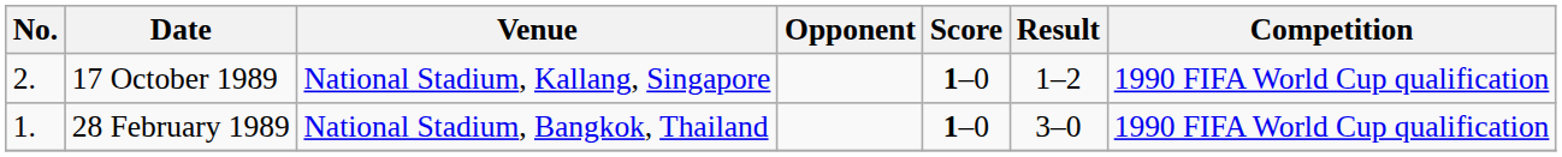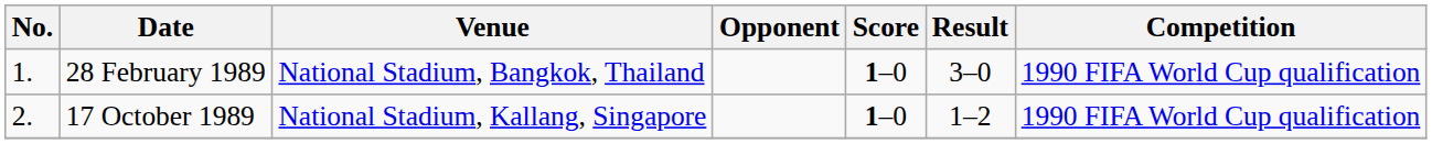 <table class="wikitable">
 <tr>
 <th>No.</th>
 <th>Date</th>
 <th>Venue</th>
 <th>Opponent</th>
 <th>Score</th>
 <th>Result</th>
 <th>Competition</th>
 </tr>
 <tr>
+<td>1.</td>
+<td>28 February 1989</td>
+<td><a href='#'>National Stadium</a>, <a href='#'>Bangkok</a>, <a href='#'>Thailand</a></td>
+<td></td>
+<td align=center><strong>1</strong>–0</td>
+<td align=center>3–0</td>
+<td><a href='#'>1990 FIFA World Cup qualification</a></td>
+</tr>
+<tr>
 <td>2.</td>
 <td>17 October 1989</td>
 <td><a href='#'>National Stadium</a>, <a href='#'>Kallang</a>, <a href='#'>Singapore</a></td>
 <td></td>
 <td align=center><strong>1</strong>–0</td>
 <td align=center>1–2</td>
 <td><a href='#'>1990 FIFA World Cup qualification</a></td>
 </tr>
 <tr>
-<td>1.</td>
-<td>28 February 1989</td>
-<td><a href='#'>National Stadium</a>, <a href='#'>Bangkok</a>, <a href='#'>Thailand</a></td>
-<td></td>
-<td align=center><strong>1</strong>–0</td>
-<td align=center>3–0</td>
-<td><a href='#'>1990 FIFA World Cup qualification</a></td>
-</tr>
-<tr>
 </tr>
 </table>
